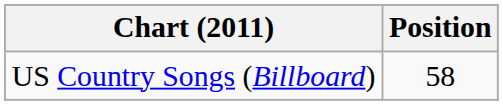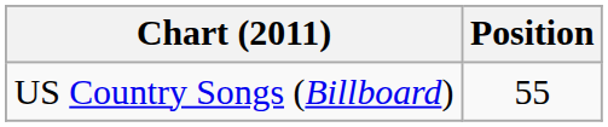 <table class="wikitable sortable">
 <tr>
 <th scope="col">Chart (2011)</th>
 <th scope="col">Position</th>
 </tr>
 <tr>
 <td>US <a href='#'>Country Songs</a> (<em><a href='#'>Billboard</a></em>)</td>
-<td align="center">58</td>
+<td align="center">55</td>
 </tr>
 </table>
